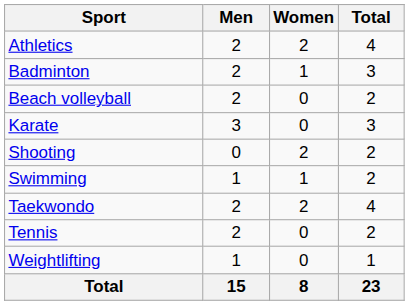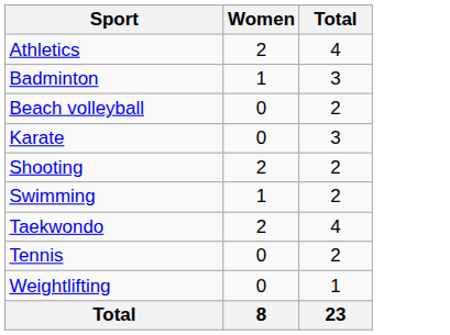 <table class="wikitable sortable" style=text-align:center>
 <tr>
 <th width=180>Sport</th>
-<th width=55>Men</th>
 <th width=55>Women</th>
 <th width=55>Total</th>
 </tr>
 <tr>
 <td align="left"><a href='#'>Athletics</a></td>
 <td>2</td>
-<td>2</td>
 <td>4</td>
 </tr>
 <tr>
 <td align="left"><a href='#'>Badminton</a></td>
-<td>2</td>
 <td>1</td>
 <td>3</td>
 </tr>
 <tr>
 <td align="left"><a href='#'>Beach volleyball</a></td>
-<td>2</td>
 <td>0</td>
 <td>2</td>
 </tr>
 <tr>
 <td align="left"><a href='#'>Karate</a></td>
-<td>3</td>
 <td>0</td>
 <td>3</td>
 </tr>
 <tr>
 <td align="left"><a href='#'>Shooting</a></td>
-<td>0</td>
 <td>2</td>
 <td>2</td>
 </tr>
 <tr>
 <td align="left"><a href='#'>Swimming</a></td>
 <td>1</td>
-<td>1</td>
 <td>2</td>
 </tr>
 <tr>
 <td align="left"><a href='#'>Taekwondo</a></td>
 <td>2</td>
-<td>2</td>
 <td>4</td>
 </tr>
 <tr>
 <td align="left"><a href='#'>Tennis</a></td>
-<td>2</td>
 <td>0</td>
 <td>2</td>
 </tr>
 <tr>
 <td align="left"><a href='#'>Weightlifting</a></td>
-<td>1</td>
 <td>0</td>
 <td>1</td>
 </tr>
 <tr>
 <th>Total</th>
-<th>15</th>
 <th>8</th>
 <th>23</th>
 </tr>
 </table>
